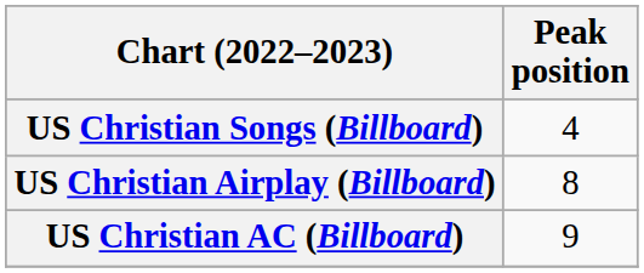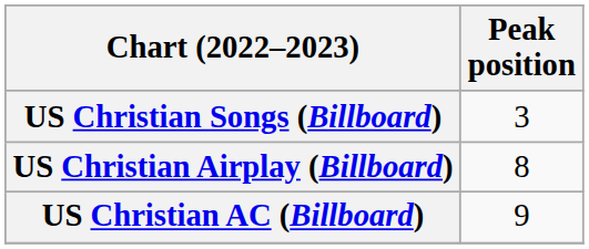 <table class="wikitable sortable plainrowheaders" style="text-align:center">
 <tr>
 <th scope="col">Chart (2022–2023)</th>
 <th scope="col">Peak<br> position</th>
 </tr>
 <tr>
 <th scope="row">US <a href='#'>Christian Songs</a> (<a href='#'><em>Billboard</em></a>)</th>
-<td>4</td>
+<td>3</td>
 </tr>
 <tr>
 <th scope="row">US <a href='#'>Christian Airplay</a> (<a href='#'><em>Billboard</em></a>)</th>
 <td>8</td>
 </tr>
 <tr>
 <th scope="row">US <a href='#'>Christian AC</a> (<em><a href='#'>Billboard</a></em>)</th>
 <td>9</td>
 </tr>
 <tr>
 </tr>
 </table>
